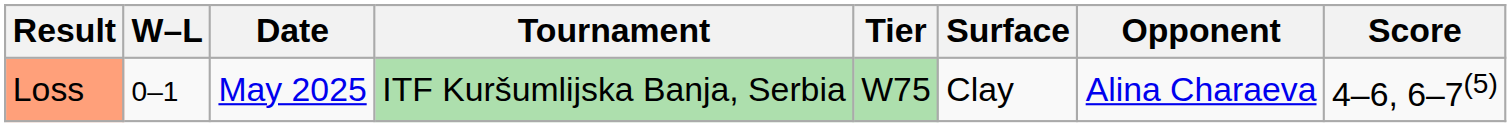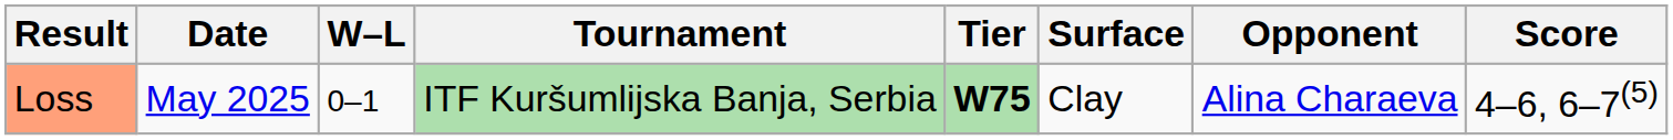 <table class="sortable wikitable">
 <tr>
 <th>Result</th>
+<th>Date</th>
 <th class="unsortable">W–L</th>
-<th>Date</th>
 <th>Tournament</th>
 <th>Tier</th>
 <th>Surface</th>
 <th>Opponent</th>
 <th class="unsortable">Score</th>
 </tr>
 <tr>
 <td style="background:#ffa07a;">Loss</td>
+<td><a href='#'>May 2025</a></td>
 <td><small>0–1</small></td>
-<td><a href='#'>May 2025</a></td>
 <td style="background:#addfad;">ITF Kuršumlijska Banja, Serbia</td>
-<td style="background:#addfad;">W75</td>
+<td style="background:#addfad;"><strong>W75</strong></td>
 <td>Clay</td>
 <td> <a href='#'>Alina Charaeva</a></td>
 <td>4–6, 6–7<sup>(5)</sup></td>
 </tr>
 </table>
